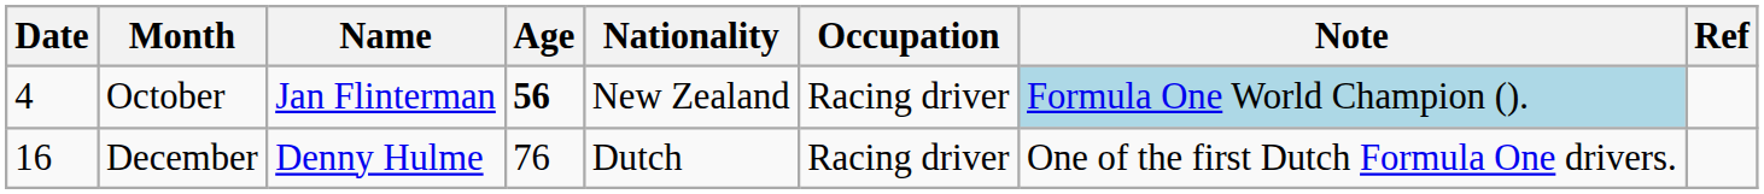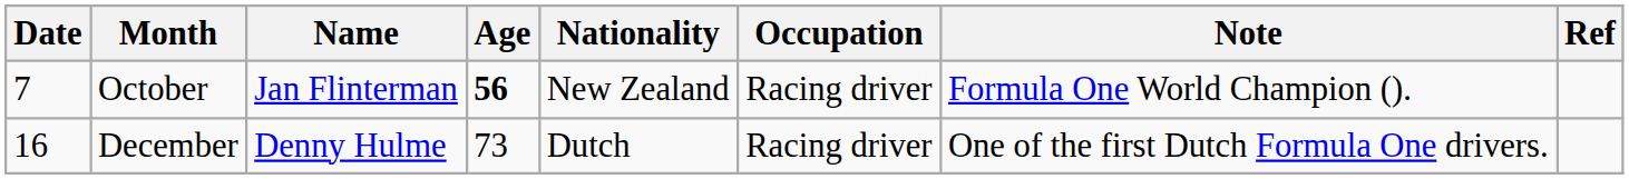 <table class="wikitable" style="font-size:85%;">
 <tr>
 <th>Date</th>
 <th>Month</th>
 <th>Name</th>
 <th>Age</th>
 <th>Nationality</th>
 <th>Occupation</th>
 <th>Note</th>
 <th>Ref</th>
 </tr>
 <tr>
-<td>4</td>
+<td>7</td>
 <td>October</td>
 <td><a href='#'>Jan Flinterman</a></td>
 <td><strong>56</strong></td>
 <td>New Zealand</td>
 <td>Racing driver</td>
-<td style="background: lightblue;"><a href='#'>Formula One</a> World Champion ().</td>
+<td><a href='#'>Formula One</a> World Champion ().</td>
 <td></td>
 </tr>
 <tr>
 <td>16</td>
 <td>December</td>
 <td><a href='#'>Denny Hulme</a></td>
-<td>76</td>
+<td>73</td>
 <td>Dutch</td>
 <td>Racing driver</td>
 <td>One of the first Dutch <a href='#'>Formula One</a> drivers.</td>
 <td></td>
 </tr>
 </table>
